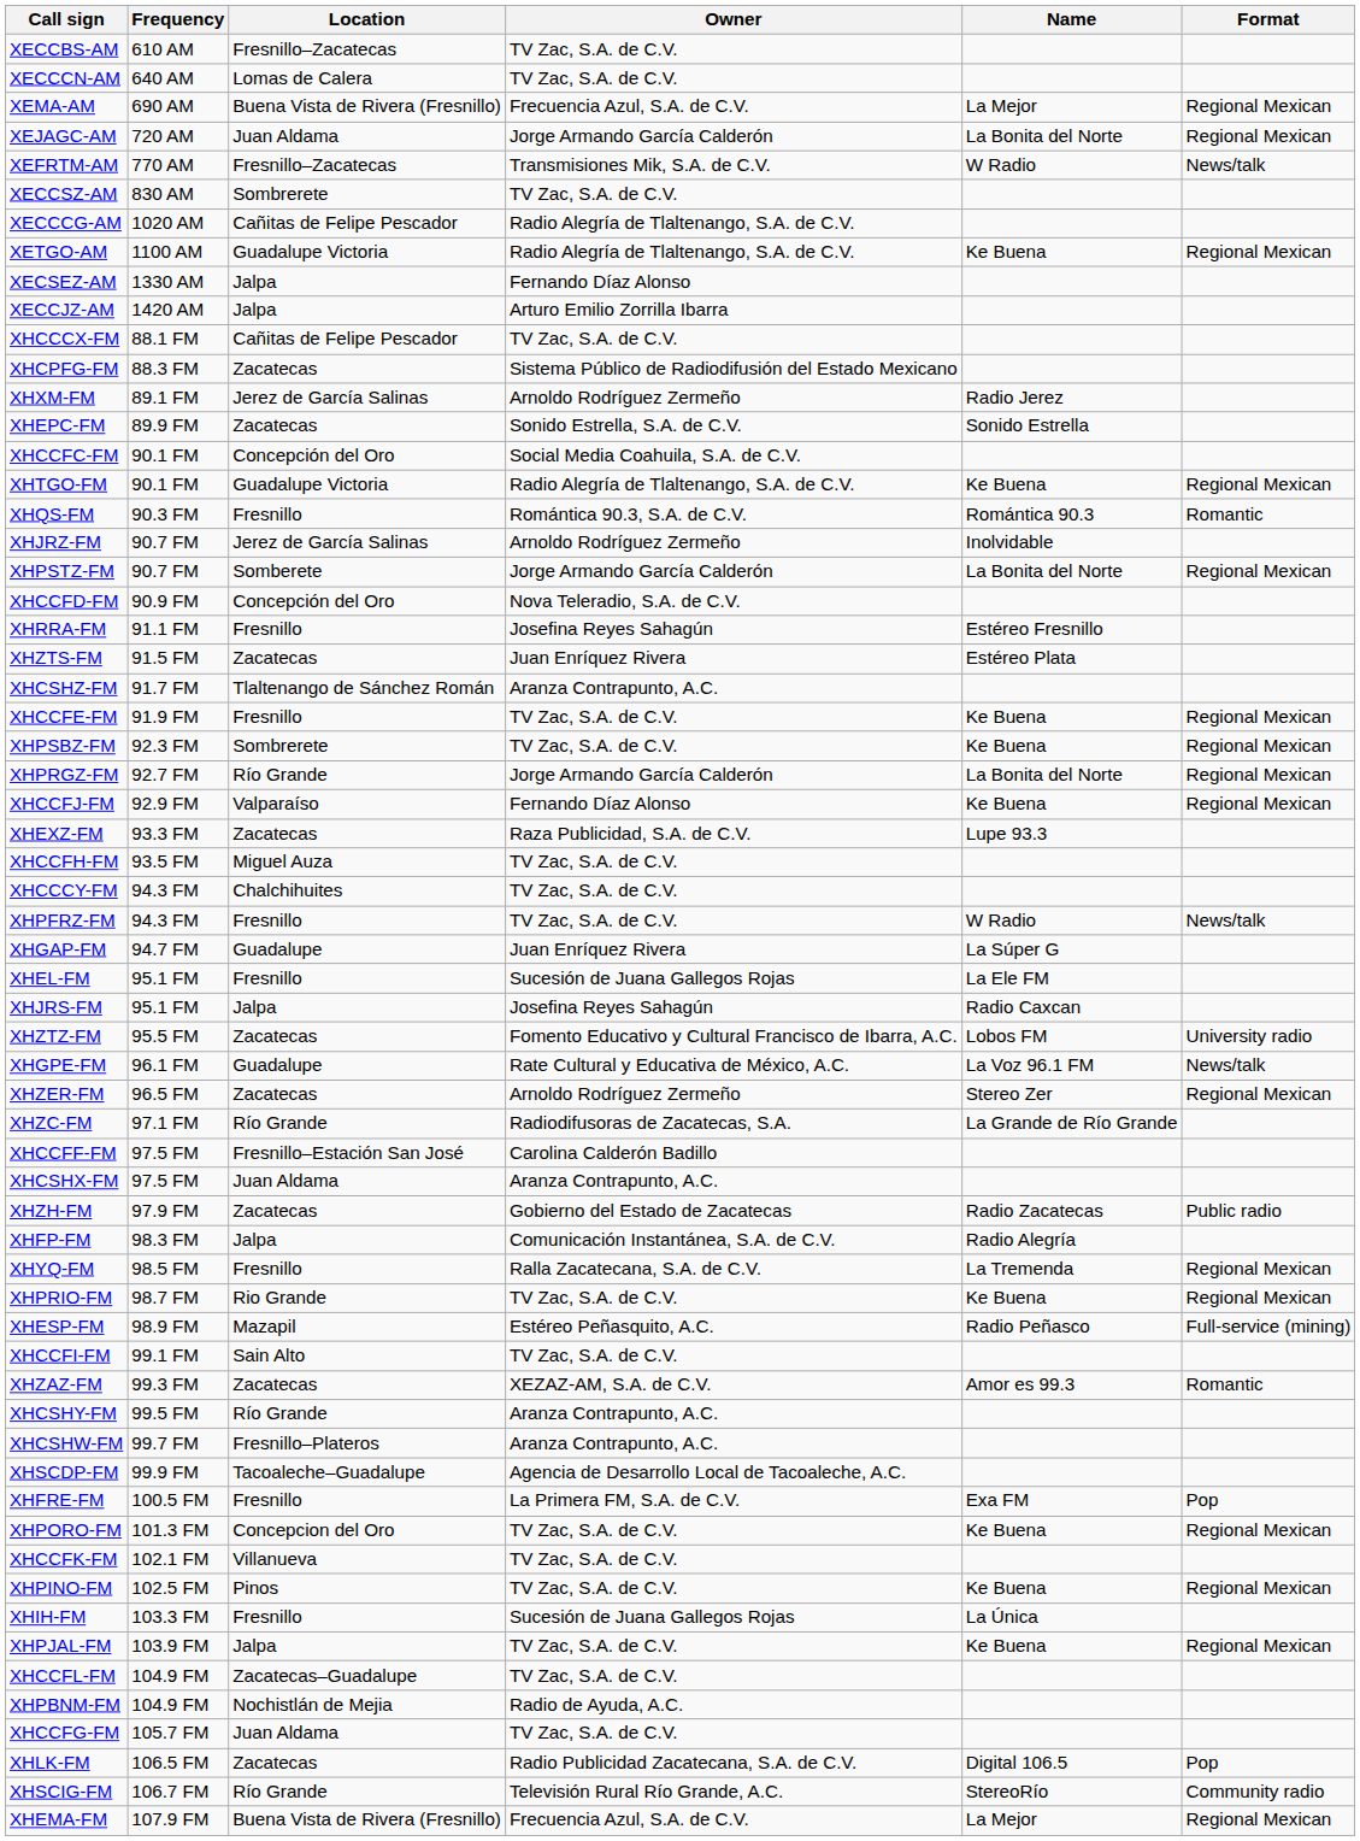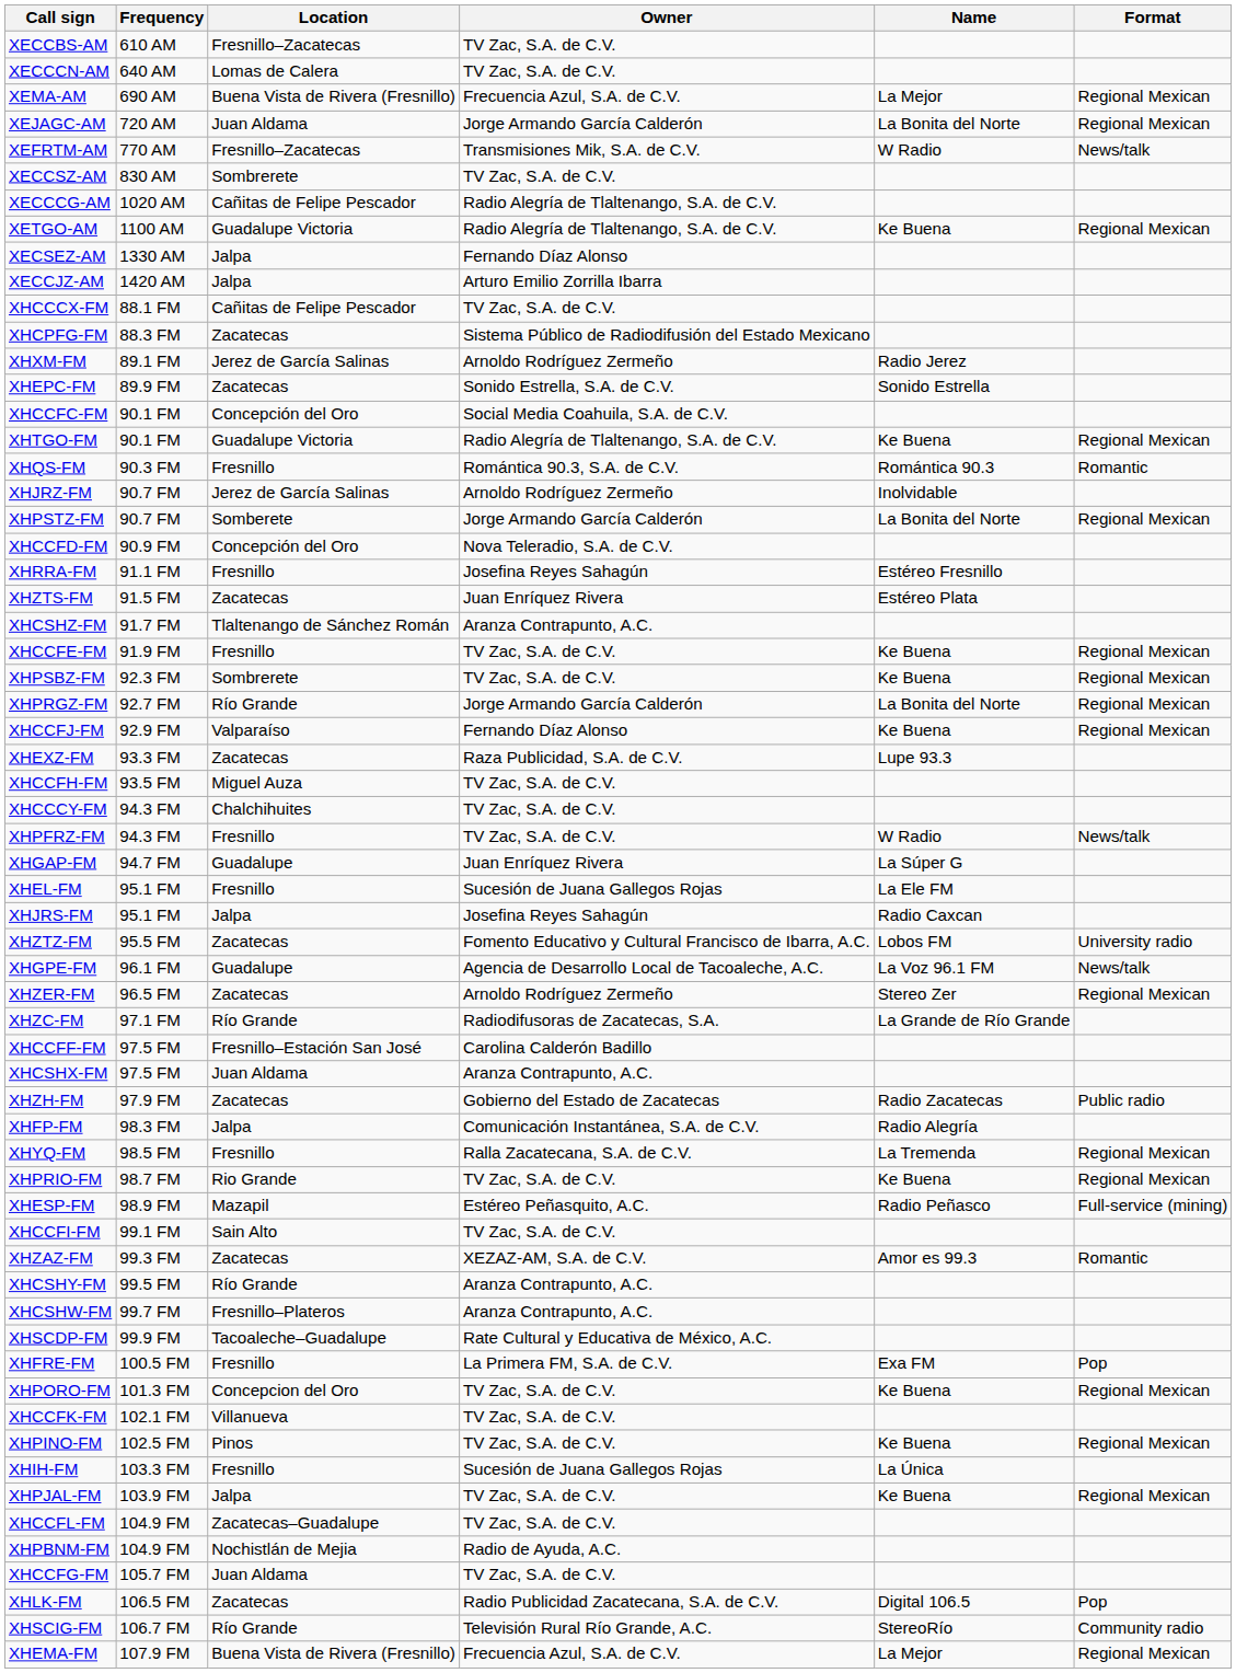 <table class="wikitable sortable">
 <tr>
 <th>Call sign</th>
 <th>Frequency</th>
 <th>Location</th>
 <th>Owner</th>
 <th>Name</th>
 <th>Format</th>
 </tr>
 <tr>
 <td><a href='#'>XECCBS-AM</a></td>
 <td>610 AM</td>
 <td>Fresnillo–Zacatecas</td>
 <td>TV Zac, S.A. de C.V.</td>
 <td></td>
 <td></td>
 </tr>
 <tr>
 <td><a href='#'>XECCCN-AM</a></td>
 <td>640 AM</td>
 <td>Lomas de Calera</td>
 <td>TV Zac, S.A. de C.V.</td>
 <td></td>
 <td></td>
 </tr>
 <tr>
 <td><a href='#'>XEMA-AM</a></td>
 <td>690 AM</td>
 <td>Buena Vista de Rivera (Fresnillo)</td>
 <td>Frecuencia Azul, S.A. de C.V.</td>
 <td>La Mejor</td>
 <td>Regional Mexican</td>
 </tr>
 <tr>
 <td><a href='#'>XEJAGC-AM</a></td>
 <td>720 AM</td>
 <td>Juan Aldama</td>
 <td>Jorge Armando García Calderón</td>
 <td>La Bonita del Norte</td>
 <td>Regional Mexican</td>
 </tr>
 <tr>
 <td><a href='#'>XEFRTM-AM</a></td>
 <td>770 AM</td>
 <td>Fresnillo–Zacatecas</td>
 <td>Transmisiones Mik, S.A. de C.V.</td>
 <td>W Radio</td>
 <td>News/talk</td>
 </tr>
 <tr>
 <td><a href='#'>XECCSZ-AM</a></td>
 <td>830 AM</td>
 <td>Sombrerete</td>
 <td>TV Zac, S.A. de C.V.</td>
 <td></td>
 <td></td>
 </tr>
 <tr>
 <td><a href='#'>XECCCG-AM</a></td>
 <td>1020 AM</td>
 <td>Cañitas de Felipe Pescador</td>
 <td>Radio Alegría de Tlaltenango, S.A. de C.V.</td>
 <td></td>
 <td></td>
 </tr>
 <tr>
 <td><a href='#'>XETGO-AM</a></td>
 <td>1100 AM</td>
 <td>Guadalupe Victoria</td>
 <td>Radio Alegría de Tlaltenango, S.A. de C.V.</td>
 <td>Ke Buena</td>
 <td>Regional Mexican</td>
 </tr>
 <tr>
 <td><a href='#'>XECSEZ-AM</a></td>
 <td>1330 AM</td>
 <td>Jalpa</td>
 <td>Fernando Díaz Alonso</td>
 <td></td>
 <td></td>
 </tr>
 <tr>
 <td><a href='#'>XECCJZ-AM</a></td>
 <td>1420 AM</td>
 <td>Jalpa</td>
 <td>Arturo Emilio Zorrilla Ibarra</td>
 <td></td>
 <td></td>
 </tr>
 <tr>
 <td><a href='#'>XHCCCX-FM</a></td>
 <td>88.1 FM</td>
 <td>Cañitas de Felipe Pescador</td>
 <td>TV Zac, S.A. de C.V.</td>
 <td></td>
 <td></td>
 </tr>
 <tr>
 <td><a href='#'>XHCPFG-FM</a></td>
 <td>88.3 FM</td>
 <td>Zacatecas</td>
 <td>Sistema Público de Radiodifusión del Estado Mexicano</td>
 <td></td>
 <td></td>
 </tr>
 <tr>
 <td><a href='#'>XHXM-FM</a></td>
 <td>89.1 FM</td>
 <td>Jerez de García Salinas</td>
 <td>Arnoldo Rodríguez Zermeño</td>
 <td>Radio Jerez</td>
 <td></td>
 </tr>
 <tr>
 <td><a href='#'>XHEPC-FM</a></td>
 <td>89.9 FM</td>
 <td>Zacatecas</td>
 <td>Sonido Estrella, S.A. de C.V.</td>
 <td>Sonido Estrella</td>
 <td></td>
 </tr>
 <tr>
 <td><a href='#'>XHCCFC-FM</a></td>
 <td>90.1 FM</td>
 <td>Concepción del Oro</td>
 <td>Social Media Coahuila, S.A. de C.V.</td>
 <td></td>
 <td></td>
 </tr>
 <tr>
 <td><a href='#'>XHTGO-FM</a></td>
 <td>90.1 FM</td>
 <td>Guadalupe Victoria</td>
 <td>Radio Alegría de Tlaltenango, S.A. de C.V.</td>
 <td>Ke Buena</td>
 <td>Regional Mexican</td>
 </tr>
 <tr>
 <td><a href='#'>XHQS-FM</a></td>
 <td>90.3 FM</td>
 <td>Fresnillo</td>
 <td>Romántica 90.3, S.A. de C.V.</td>
 <td>Romántica 90.3</td>
 <td>Romantic</td>
 </tr>
 <tr>
 <td><a href='#'>XHJRZ-FM</a></td>
 <td>90.7 FM</td>
 <td>Jerez de García Salinas</td>
 <td>Arnoldo Rodríguez Zermeño</td>
 <td>Inolvidable</td>
 <td></td>
 </tr>
 <tr>
 <td><a href='#'>XHPSTZ-FM</a></td>
 <td>90.7 FM</td>
 <td>Somberete</td>
 <td>Jorge Armando García Calderón</td>
 <td>La Bonita del Norte</td>
 <td>Regional Mexican</td>
 </tr>
 <tr>
 <td><a href='#'>XHCCFD-FM</a></td>
 <td>90.9 FM</td>
 <td>Concepción del Oro</td>
 <td>Nova Teleradio, S.A. de C.V.</td>
 <td></td>
 <td></td>
 </tr>
 <tr>
 <td><a href='#'>XHRRA-FM</a></td>
 <td>91.1 FM</td>
 <td>Fresnillo</td>
 <td>Josefina Reyes Sahagún</td>
 <td>Estéreo Fresnillo</td>
 <td></td>
 </tr>
 <tr>
 <td><a href='#'>XHZTS-FM</a></td>
 <td>91.5 FM</td>
 <td>Zacatecas</td>
 <td>Juan Enríquez Rivera</td>
 <td>Estéreo Plata</td>
 <td></td>
 </tr>
 <tr>
 <td><a href='#'>XHCSHZ-FM</a></td>
 <td>91.7 FM</td>
 <td>Tlaltenango de Sánchez Román</td>
 <td>Aranza Contrapunto, A.C.</td>
 <td></td>
 <td></td>
 </tr>
 <tr>
 <td><a href='#'>XHCCFE-FM</a></td>
 <td>91.9 FM</td>
 <td>Fresnillo</td>
 <td>TV Zac, S.A. de C.V.</td>
 <td>Ke Buena</td>
 <td>Regional Mexican</td>
 </tr>
 <tr>
 <td><a href='#'>XHPSBZ-FM</a></td>
 <td>92.3 FM</td>
 <td>Sombrerete</td>
 <td>TV Zac, S.A. de C.V.</td>
 <td>Ke Buena</td>
 <td>Regional Mexican</td>
 </tr>
 <tr>
 <td><a href='#'>XHPRGZ-FM</a></td>
 <td>92.7 FM</td>
 <td>Río Grande</td>
 <td>Jorge Armando García Calderón</td>
 <td>La Bonita del Norte</td>
 <td>Regional Mexican</td>
 </tr>
 <tr>
 <td><a href='#'>XHCCFJ-FM</a></td>
 <td>92.9 FM</td>
 <td>Valparaíso</td>
 <td>Fernando Díaz Alonso</td>
 <td>Ke Buena</td>
 <td>Regional Mexican</td>
 </tr>
 <tr>
 <td><a href='#'>XHEXZ-FM</a></td>
 <td>93.3 FM</td>
 <td>Zacatecas</td>
 <td>Raza Publicidad, S.A. de C.V.</td>
 <td>Lupe 93.3</td>
 <td></td>
 </tr>
 <tr>
 <td><a href='#'>XHCCFH-FM</a></td>
 <td>93.5 FM</td>
 <td>Miguel Auza</td>
 <td>TV Zac, S.A. de C.V.</td>
 <td></td>
 <td></td>
 </tr>
 <tr>
 <td><a href='#'>XHCCCY-FM</a></td>
 <td>94.3 FM</td>
 <td>Chalchihuites</td>
 <td>TV Zac, S.A. de C.V.</td>
 <td></td>
 <td></td>
 </tr>
 <tr>
 <td><a href='#'>XHPFRZ-FM</a></td>
 <td>94.3 FM</td>
 <td>Fresnillo</td>
 <td>TV Zac, S.A. de C.V.</td>
 <td>W Radio</td>
 <td>News/talk</td>
 </tr>
 <tr>
 <td><a href='#'>XHGAP-FM</a></td>
 <td>94.7 FM</td>
 <td>Guadalupe</td>
 <td>Juan Enríquez Rivera</td>
 <td>La Súper G</td>
 <td></td>
 </tr>
 <tr>
 <td><a href='#'>XHEL-FM</a></td>
 <td>95.1 FM</td>
 <td>Fresnillo</td>
 <td>Sucesión de Juana Gallegos Rojas</td>
 <td>La Ele FM</td>
 <td></td>
 </tr>
 <tr>
 <td><a href='#'>XHJRS-FM</a></td>
 <td>95.1 FM</td>
 <td>Jalpa</td>
 <td>Josefina Reyes Sahagún</td>
 <td>Radio Caxcan</td>
 <td></td>
 </tr>
 <tr>
 <td><a href='#'>XHZTZ-FM</a></td>
 <td>95.5 FM</td>
 <td>Zacatecas</td>
 <td>Fomento Educativo y Cultural Francisco de Ibarra, A.C.</td>
 <td>Lobos FM</td>
 <td>University radio</td>
 </tr>
 <tr>
 <td><a href='#'>XHGPE-FM</a></td>
 <td>96.1 FM</td>
 <td>Guadalupe</td>
-<td>Rate Cultural y Educativa de México, A.C.</td>
+<td>Agencia de Desarrollo Local de Tacoaleche, A.C.</td>
 <td>La Voz 96.1 FM</td>
 <td>News/talk</td>
 </tr>
 <tr>
 <td><a href='#'>XHZER-FM</a></td>
 <td>96.5 FM</td>
 <td>Zacatecas</td>
 <td>Arnoldo Rodríguez Zermeño</td>
 <td>Stereo Zer</td>
 <td>Regional Mexican</td>
 </tr>
 <tr>
 <td><a href='#'>XHZC-FM</a></td>
 <td>97.1 FM</td>
 <td>Río Grande</td>
 <td>Radiodifusoras de Zacatecas, S.A.</td>
 <td>La Grande de Río Grande</td>
 <td></td>
 </tr>
 <tr>
 <td><a href='#'>XHCCFF-FM</a></td>
 <td>97.5 FM</td>
 <td>Fresnillo–Estación San José</td>
 <td>Carolina Calderón Badillo</td>
 <td></td>
 <td></td>
 </tr>
 <tr>
 <td><a href='#'>XHCSHX-FM</a></td>
 <td>97.5 FM</td>
 <td>Juan Aldama</td>
 <td>Aranza Contrapunto, A.C.</td>
 <td></td>
 <td></td>
 </tr>
 <tr>
 <td><a href='#'>XHZH-FM</a></td>
 <td>97.9 FM</td>
 <td>Zacatecas</td>
 <td>Gobierno del Estado de Zacatecas</td>
 <td>Radio Zacatecas</td>
 <td>Public radio</td>
 </tr>
 <tr>
 <td><a href='#'>XHFP-FM</a></td>
 <td>98.3 FM</td>
 <td>Jalpa</td>
 <td>Comunicación Instantánea, S.A. de C.V.</td>
 <td>Radio Alegría</td>
 <td></td>
 </tr>
 <tr>
 <td><a href='#'>XHYQ-FM</a></td>
 <td>98.5 FM</td>
 <td>Fresnillo</td>
 <td>Ralla Zacatecana, S.A. de C.V.</td>
 <td>La Tremenda</td>
 <td>Regional Mexican</td>
 </tr>
 <tr>
 <td><a href='#'>XHPRIO-FM</a></td>
 <td>98.7 FM</td>
 <td>Rio Grande</td>
 <td>TV Zac, S.A. de C.V.</td>
 <td>Ke Buena</td>
 <td>Regional Mexican</td>
 </tr>
 <tr>
 <td><a href='#'>XHESP-FM</a></td>
 <td>98.9 FM</td>
 <td>Mazapil</td>
 <td>Estéreo Peñasquito, A.C.</td>
 <td>Radio Peñasco</td>
 <td>Full-service (mining)</td>
 </tr>
 <tr>
 <td><a href='#'>XHCCFI-FM</a></td>
 <td>99.1 FM</td>
 <td>Sain Alto</td>
 <td>TV Zac, S.A. de C.V.</td>
 <td></td>
 <td></td>
 </tr>
 <tr>
 <td><a href='#'>XHZAZ-FM</a></td>
 <td>99.3 FM</td>
 <td>Zacatecas</td>
 <td>XEZAZ-AM, S.A. de C.V.</td>
 <td>Amor es 99.3</td>
 <td>Romantic</td>
 </tr>
 <tr>
 <td><a href='#'>XHCSHY-FM</a></td>
 <td>99.5 FM</td>
 <td>Río Grande</td>
 <td>Aranza Contrapunto, A.C.</td>
 <td></td>
 <td></td>
 </tr>
 <tr>
 <td><a href='#'>XHCSHW-FM</a></td>
 <td>99.7 FM</td>
 <td>Fresnillo–Plateros</td>
 <td>Aranza Contrapunto, A.C.</td>
 <td></td>
 <td></td>
 </tr>
 <tr>
 <td><a href='#'>XHSCDP-FM</a></td>
 <td>99.9 FM</td>
 <td>Tacoaleche–Guadalupe</td>
-<td>Agencia de Desarrollo Local de Tacoaleche, A.C.</td>
+<td>Rate Cultural y Educativa de México, A.C.</td>
 <td></td>
 <td></td>
 </tr>
 <tr>
 <td><a href='#'>XHFRE-FM</a></td>
 <td>100.5 FM</td>
 <td>Fresnillo</td>
 <td>La Primera FM, S.A. de C.V.</td>
 <td>Exa FM</td>
 <td>Pop</td>
 </tr>
 <tr>
 <td><a href='#'>XHPORO-FM</a></td>
 <td>101.3 FM</td>
 <td>Concepcion del Oro</td>
 <td>TV Zac, S.A. de C.V.</td>
 <td>Ke Buena</td>
 <td>Regional Mexican</td>
 </tr>
 <tr>
 <td><a href='#'>XHCCFK-FM</a></td>
 <td>102.1 FM</td>
 <td>Villanueva</td>
 <td>TV Zac, S.A. de C.V.</td>
 <td></td>
 <td></td>
 </tr>
 <tr>
 <td><a href='#'>XHPINO-FM</a></td>
 <td>102.5 FM</td>
 <td>Pinos</td>
 <td>TV Zac, S.A. de C.V.</td>
 <td>Ke Buena</td>
 <td>Regional Mexican</td>
 </tr>
 <tr>
 <td><a href='#'>XHIH-FM</a></td>
 <td>103.3 FM</td>
 <td>Fresnillo</td>
 <td>Sucesión de Juana Gallegos Rojas</td>
 <td>La Única</td>
 <td></td>
 </tr>
 <tr>
 <td><a href='#'>XHPJAL-FM</a></td>
 <td>103.9 FM</td>
 <td>Jalpa</td>
 <td>TV Zac, S.A. de C.V.</td>
 <td>Ke Buena</td>
 <td>Regional Mexican</td>
 </tr>
 <tr>
 <td><a href='#'>XHCCFL-FM</a></td>
 <td>104.9 FM</td>
 <td>Zacatecas–Guadalupe</td>
 <td>TV Zac, S.A. de C.V.</td>
 <td></td>
 <td></td>
 </tr>
 <tr>
 <td><a href='#'>XHPBNM-FM</a></td>
 <td>104.9 FM</td>
 <td>Nochistlán de Mejia</td>
 <td>Radio de Ayuda, A.C.</td>
 <td></td>
 <td></td>
 </tr>
 <tr>
 <td><a href='#'>XHCCFG-FM</a></td>
 <td>105.7 FM</td>
 <td>Juan Aldama</td>
 <td>TV Zac, S.A. de C.V.</td>
 <td></td>
 <td></td>
 </tr>
 <tr>
 <td><a href='#'>XHLK-FM</a></td>
 <td>106.5 FM</td>
 <td>Zacatecas</td>
 <td>Radio Publicidad Zacatecana, S.A. de C.V.</td>
 <td>Digital 106.5</td>
 <td>Pop</td>
 </tr>
 <tr>
 <td><a href='#'>XHSCIG-FM</a></td>
 <td>106.7 FM</td>
 <td>Río Grande</td>
 <td>Televisión Rural Río Grande, A.C.</td>
 <td>StereoRío</td>
 <td>Community radio</td>
 </tr>
 <tr>
 <td><a href='#'>XHEMA-FM</a></td>
 <td>107.9 FM</td>
 <td>Buena Vista de Rivera (Fresnillo)</td>
 <td>Frecuencia Azul, S.A. de C.V.</td>
 <td>La Mejor</td>
 <td>Regional Mexican</td>
 </tr>
 </table>
